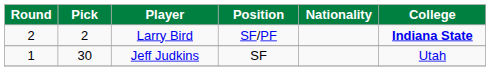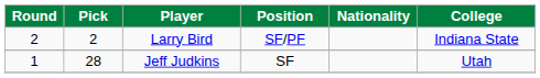 <table class="wikitable sortable sortable">
 <tr>
 <th style="background:#008040; color:white" width="10%">Round</th>
 <th style="background:#008040; color:white" width="10%">Pick</th>
 <th style="background:#008040; color:white" width="20%">Player</th>
 <th style="background:#008040; color:white" width="15%">Position</th>
 <th style="background:#008040; color:white" width="15%">Nationality</th>
 <th style="background:#008040; color:white" width="20%">College</th>
 </tr>
 <tr style="text-align: center">
 <td>2</td>
 <td>2</td>
 <td><a href='#'>Larry Bird</a></td>
 <td><a href='#'>SF</a>/<a href='#'>PF</a></td>
 <td></td>
-<td><strong><a href='#'>Indiana State</a></strong></td>
+<td><a href='#'>Indiana State</a></td>
 </tr>
 <tr>
 </tr>
 <tr style="text-align: center">
 <td>1</td>
-<td>30</td>
+<td>28</td>
 <td><a href='#'>Jeff Judkins</a></td>
 <td>SF</td>
 <td></td>
 <td><a href='#'>Utah</a></td>
 </tr>
 <tr>
 </tr>
 </table>
